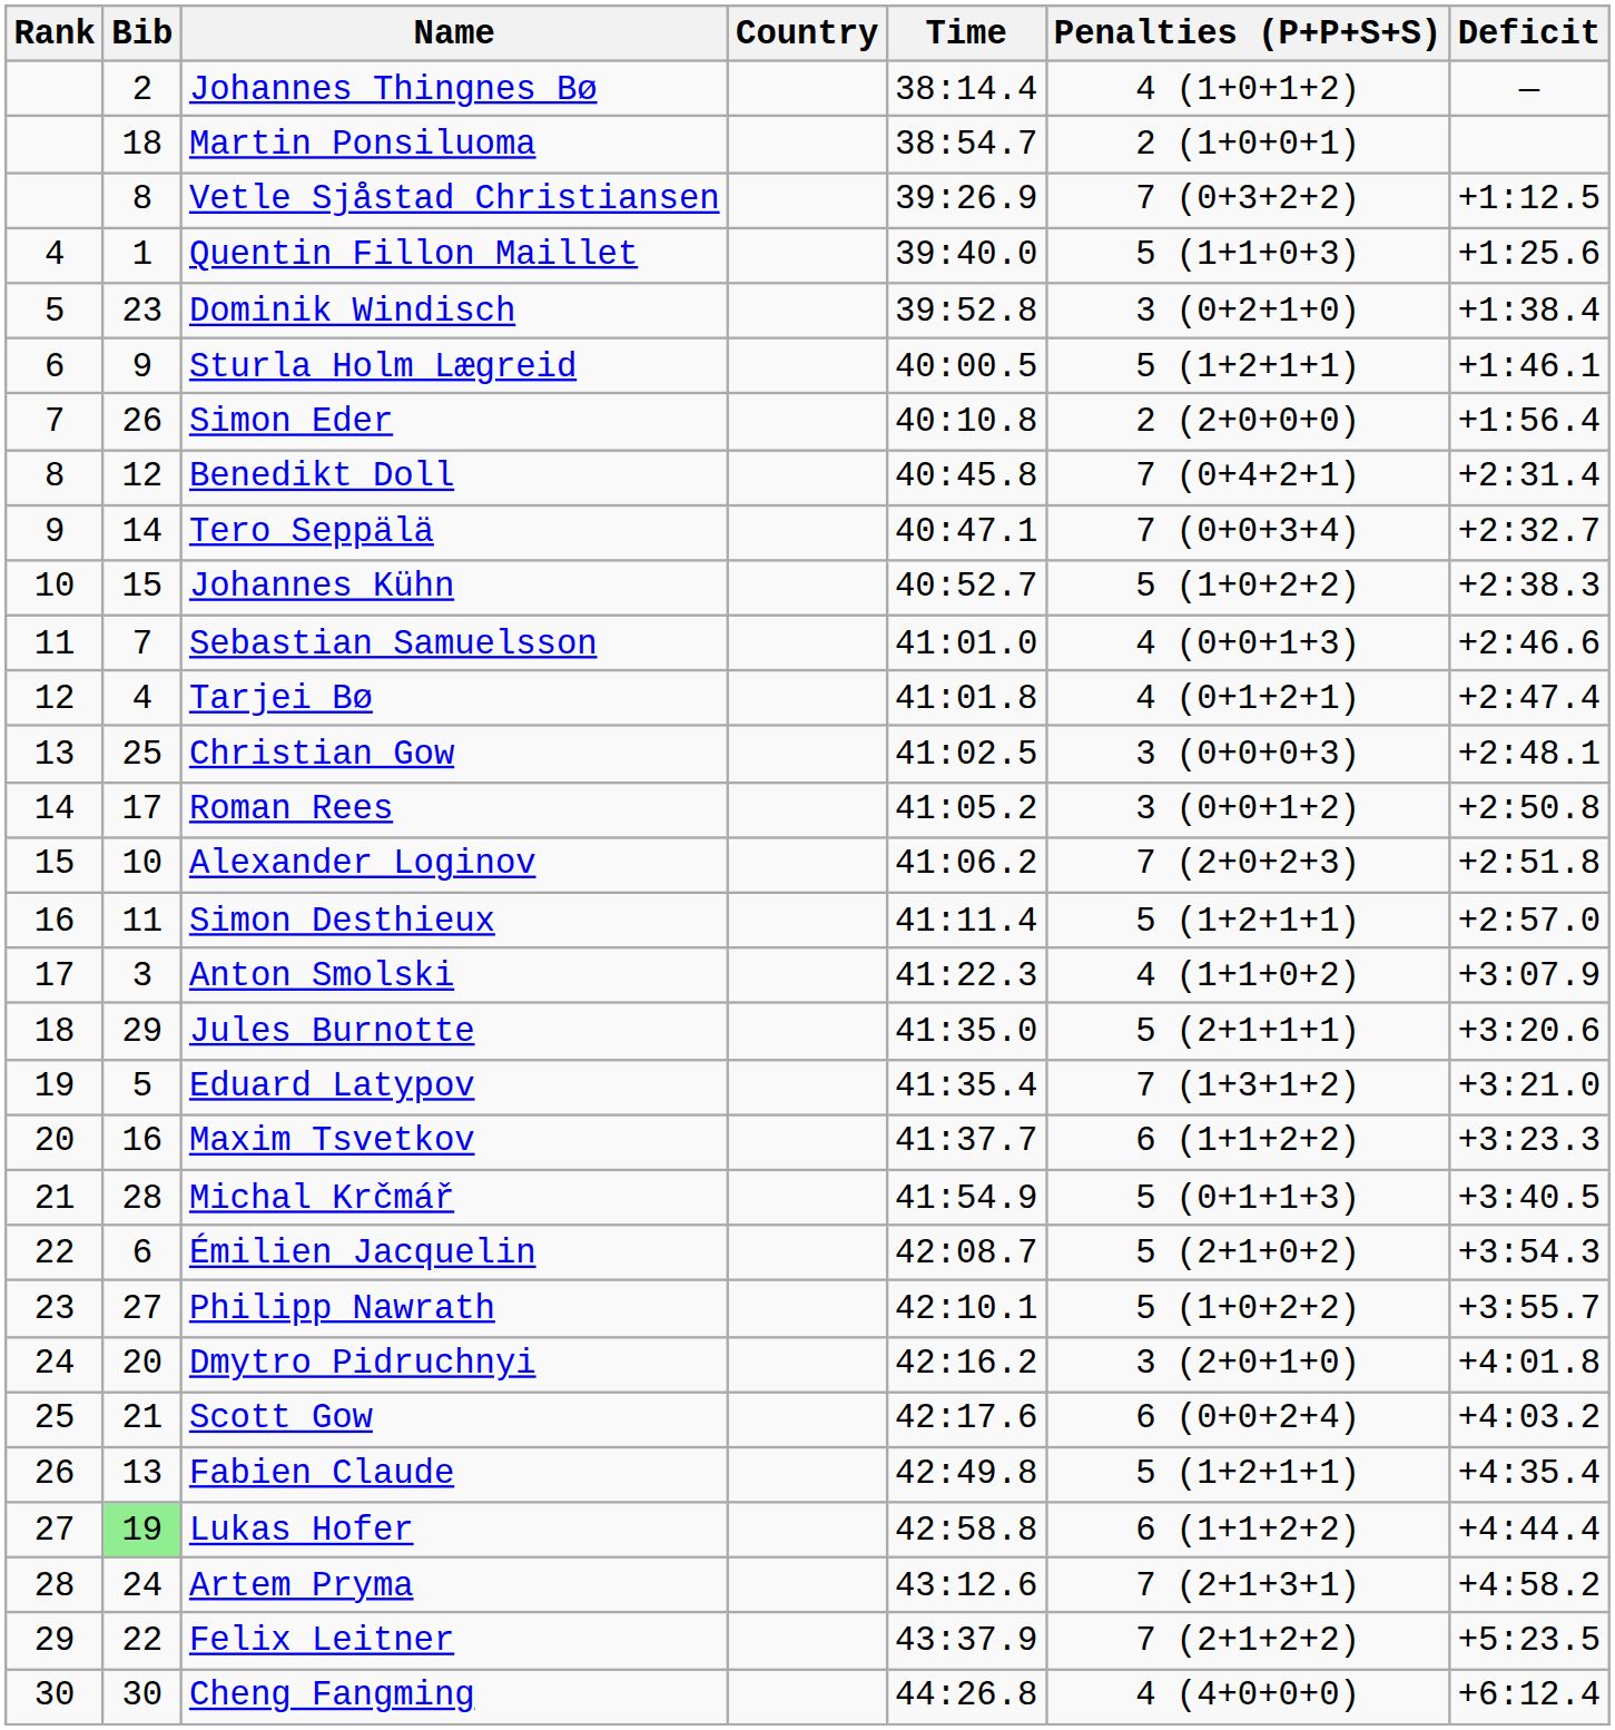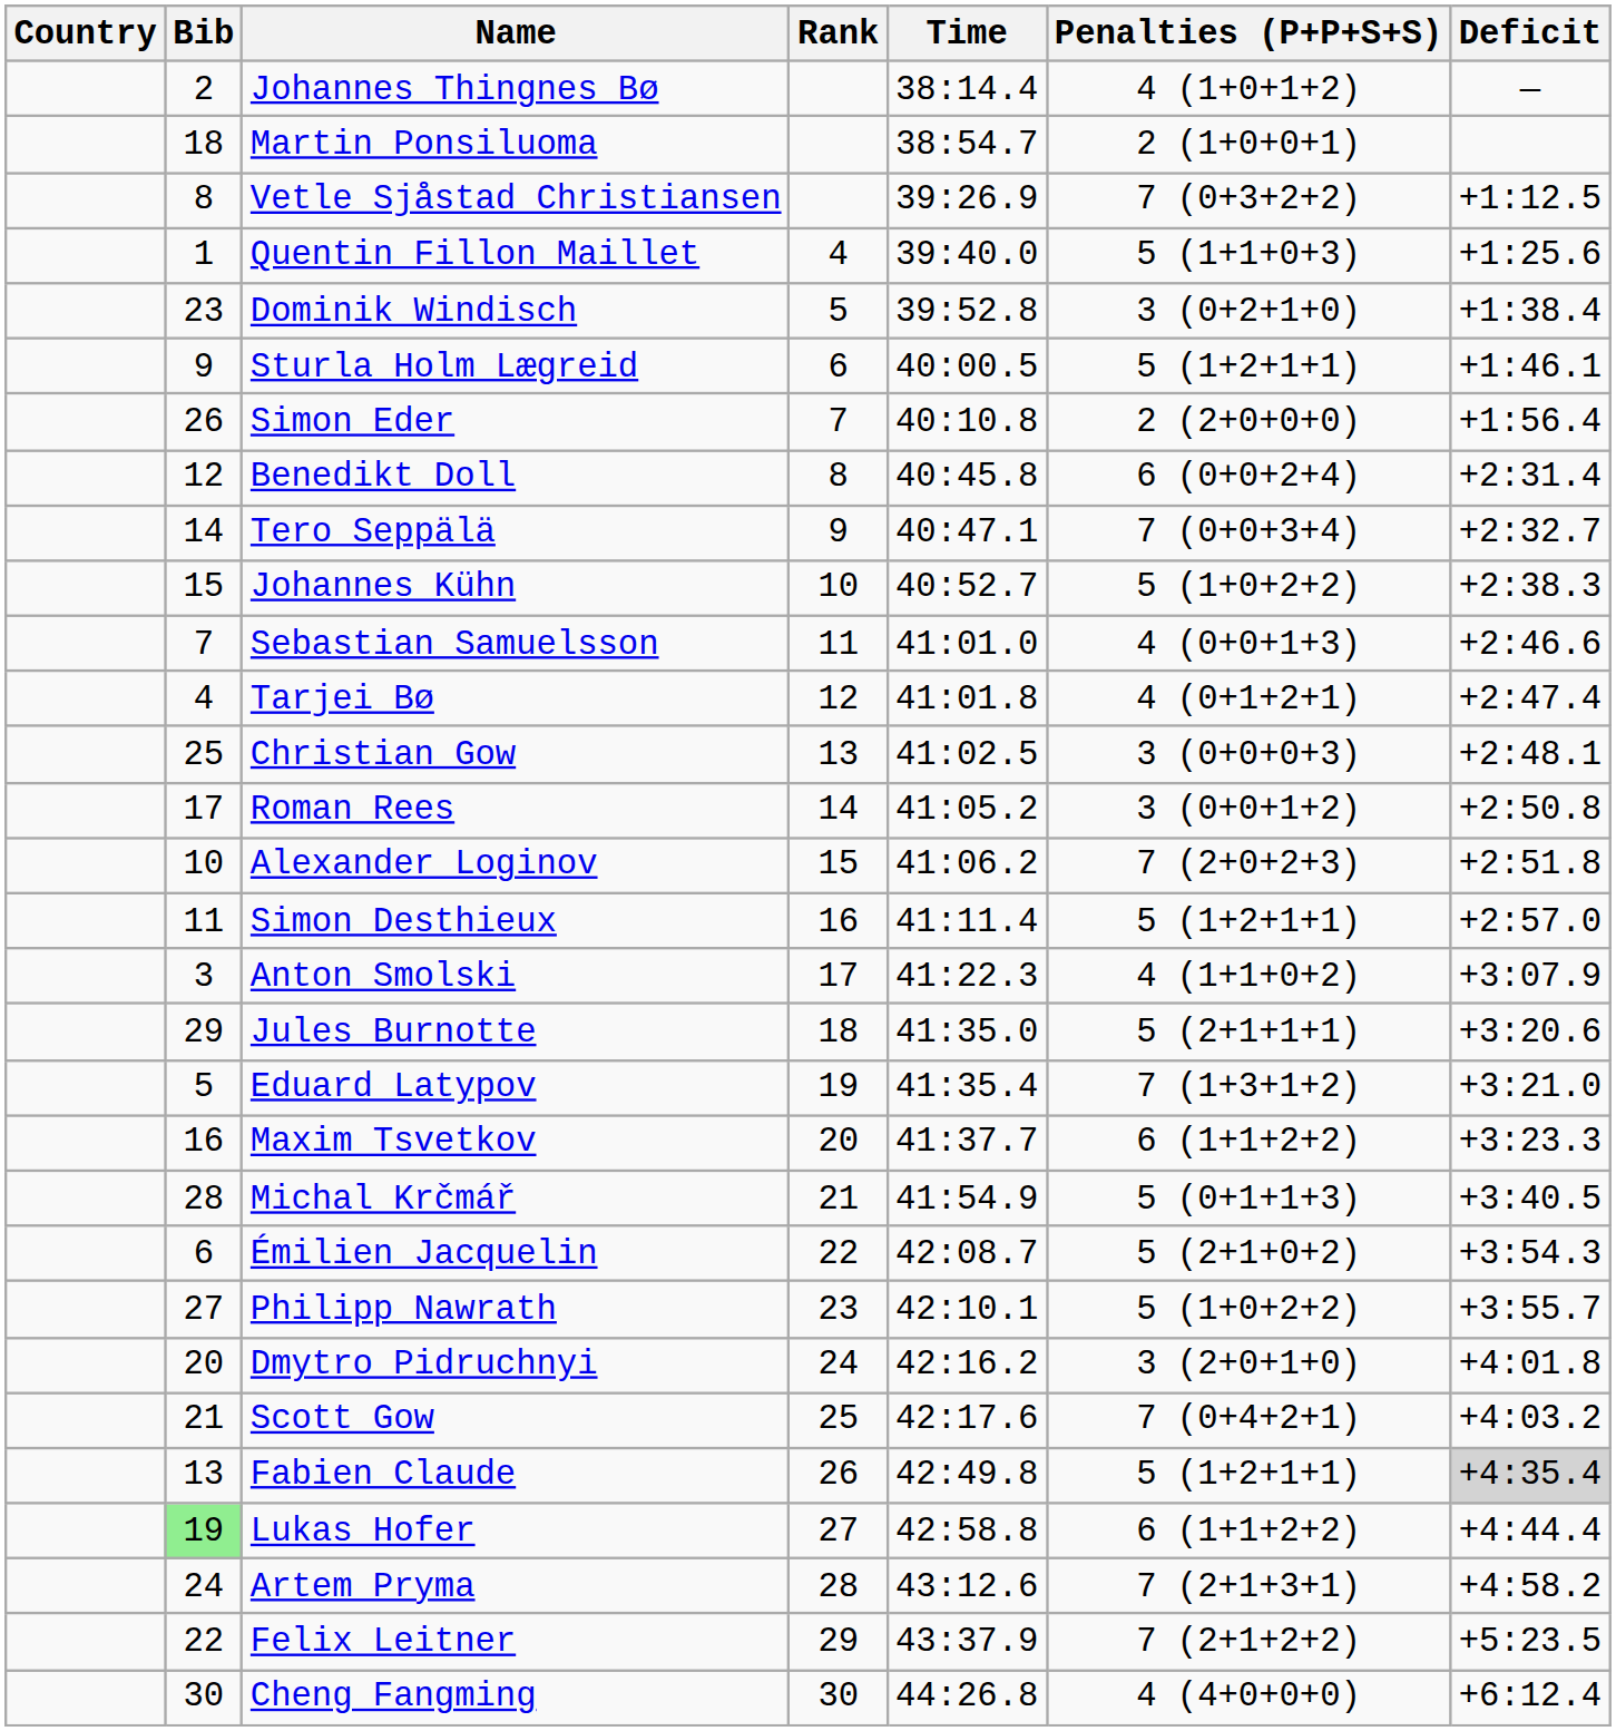 <table class="wikitable sortable" style="text-align:center">
 <tr>
-<th>Rank</th>
+<th>Country</th>
 <th>Bib</th>
 <th>Name</th>
-<th>Country</th>
+<th>Rank</th>
 <th>Time</th>
 <th>Penalties (P+P+S+S)</th>
 <th>Deficit</th>
 </tr>
 <tr>
-<td></td>
+<td align=left></td>
 <td>2</td>
 <td align=left><a href='#'>Johannes Thingnes Bø</a></td>
-<td align=left></td>
+<td></td>
 <td>38:14.4</td>
 <td>4 (1+0+1+2)</td>
 <td>—</td>
 </tr>
 <tr>
-<td></td>
+<td align=left></td>
 <td>18</td>
 <td align=left><a href='#'>Martin Ponsiluoma</a></td>
-<td align=left></td>
+<td></td>
 <td>38:54.7</td>
 <td>2 (1+0+0+1)</td>
 <td></td>
 </tr>
 <tr>
-<td></td>
+<td align=left></td>
 <td>8</td>
 <td align=left><a href='#'>Vetle Sjåstad Christiansen</a></td>
-<td align=left></td>
+<td></td>
 <td>39:26.9</td>
 <td>7 (0+3+2+2)</td>
 <td>+1:12.5</td>
 </tr>
 <tr>
-<td>4</td>
+<td align=left></td>
 <td>1</td>
 <td align=left><a href='#'>Quentin Fillon Maillet</a></td>
-<td align=left></td>
+<td>4</td>
 <td>39:40.0</td>
 <td>5 (1+1+0+3)</td>
 <td>+1:25.6</td>
 </tr>
 <tr>
-<td>5</td>
+<td align=left></td>
 <td>23</td>
 <td align=left><a href='#'>Dominik Windisch</a></td>
-<td align=left></td>
+<td>5</td>
 <td>39:52.8</td>
 <td>3 (0+2+1+0)</td>
 <td>+1:38.4</td>
 </tr>
 <tr>
-<td>6</td>
+<td align=left></td>
 <td>9</td>
 <td align=left><a href='#'>Sturla Holm Lægreid</a></td>
-<td align=left></td>
+<td>6</td>
 <td>40:00.5</td>
 <td>5 (1+2+1+1)</td>
 <td>+1:46.1</td>
 </tr>
 <tr>
-<td>7</td>
+<td align=left></td>
 <td>26</td>
 <td align=left><a href='#'>Simon Eder</a></td>
-<td align=left></td>
+<td>7</td>
 <td>40:10.8</td>
 <td>2 (2+0+0+0)</td>
 <td>+1:56.4</td>
 </tr>
 <tr>
-<td>8</td>
+<td align=left></td>
 <td>12</td>
 <td align=left><a href='#'>Benedikt Doll</a></td>
-<td align=left></td>
+<td>8</td>
 <td>40:45.8</td>
-<td>7 (0+4+2+1)</td>
+<td>6 (0+0+2+4)</td>
 <td>+2:31.4</td>
 </tr>
 <tr>
-<td>9</td>
+<td align=left></td>
 <td>14</td>
 <td align=left><a href='#'>Tero Seppälä</a></td>
-<td align=left></td>
+<td>9</td>
 <td>40:47.1</td>
 <td>7 (0+0+3+4)</td>
 <td>+2:32.7</td>
 </tr>
 <tr>
-<td>10</td>
+<td align=left></td>
 <td>15</td>
 <td align=left><a href='#'>Johannes Kühn</a></td>
-<td align=left></td>
+<td>10</td>
 <td>40:52.7</td>
 <td>5 (1+0+2+2)</td>
 <td>+2:38.3</td>
 </tr>
 <tr>
-<td>11</td>
+<td align=left></td>
 <td>7</td>
 <td align=left><a href='#'>Sebastian Samuelsson</a></td>
-<td align=left></td>
+<td>11</td>
 <td>41:01.0</td>
 <td>4 (0+0+1+3)</td>
 <td>+2:46.6</td>
 </tr>
 <tr>
-<td>12</td>
+<td align=left></td>
 <td>4</td>
 <td align=left><a href='#'>Tarjei Bø</a></td>
-<td align=left></td>
+<td>12</td>
 <td>41:01.8</td>
 <td>4 (0+1+2+1)</td>
 <td>+2:47.4</td>
 </tr>
 <tr>
-<td>13</td>
+<td align=left></td>
 <td>25</td>
 <td align=left><a href='#'>Christian Gow</a></td>
-<td align=left></td>
+<td>13</td>
 <td>41:02.5</td>
 <td>3 (0+0+0+3)</td>
 <td>+2:48.1</td>
 </tr>
 <tr>
-<td>14</td>
+<td align=left></td>
 <td>17</td>
 <td align=left><a href='#'>Roman Rees</a></td>
-<td align=left></td>
+<td>14</td>
 <td>41:05.2</td>
 <td>3 (0+0+1+2)</td>
 <td>+2:50.8</td>
 </tr>
 <tr>
-<td>15</td>
+<td align=left></td>
 <td>10</td>
 <td align=left><a href='#'>Alexander Loginov</a></td>
-<td align=left></td>
+<td>15</td>
 <td>41:06.2</td>
 <td>7 (2+0+2+3)</td>
 <td>+2:51.8</td>
 </tr>
 <tr>
-<td>16</td>
+<td align=left></td>
 <td>11</td>
 <td align=left><a href='#'>Simon Desthieux</a></td>
-<td align=left></td>
+<td>16</td>
 <td>41:11.4</td>
 <td>5 (1+2+1+1)</td>
 <td>+2:57.0</td>
 </tr>
 <tr>
-<td>17</td>
+<td align=left></td>
 <td>3</td>
 <td align=left><a href='#'>Anton Smolski</a></td>
-<td align=left></td>
+<td>17</td>
 <td>41:22.3</td>
 <td>4 (1+1+0+2)</td>
 <td>+3:07.9</td>
 </tr>
 <tr>
-<td>18</td>
+<td align=left></td>
 <td>29</td>
 <td align=left><a href='#'>Jules Burnotte</a></td>
-<td align=left></td>
+<td>18</td>
 <td>41:35.0</td>
 <td>5 (2+1+1+1)</td>
 <td>+3:20.6</td>
 </tr>
 <tr>
-<td>19</td>
+<td align=left></td>
 <td>5</td>
 <td align=left><a href='#'>Eduard Latypov</a></td>
-<td align=left></td>
+<td>19</td>
 <td>41:35.4</td>
 <td>7 (1+3+1+2)</td>
 <td>+3:21.0</td>
 </tr>
 <tr>
-<td>20</td>
+<td align=left></td>
 <td>16</td>
 <td align=left><a href='#'>Maxim Tsvetkov</a></td>
-<td align=left></td>
+<td>20</td>
 <td>41:37.7</td>
 <td>6 (1+1+2+2)</td>
 <td>+3:23.3</td>
 </tr>
 <tr>
-<td>21</td>
+<td align=left></td>
 <td>28</td>
 <td align=left><a href='#'>Michal Krčmář</a></td>
-<td align=left></td>
+<td>21</td>
 <td>41:54.9</td>
 <td>5 (0+1+1+3)</td>
 <td>+3:40.5</td>
 </tr>
 <tr>
-<td>22</td>
+<td align=left></td>
 <td>6</td>
 <td align=left><a href='#'>Émilien Jacquelin</a></td>
-<td align=left></td>
+<td>22</td>
 <td>42:08.7</td>
 <td>5 (2+1+0+2)</td>
 <td>+3:54.3</td>
 </tr>
 <tr>
-<td>23</td>
+<td align=left></td>
 <td>27</td>
 <td align=left><a href='#'>Philipp Nawrath</a></td>
-<td align=left></td>
+<td>23</td>
 <td>42:10.1</td>
 <td>5 (1+0+2+2)</td>
 <td>+3:55.7</td>
 </tr>
 <tr>
-<td>24</td>
+<td align=left></td>
 <td>20</td>
 <td align=left><a href='#'>Dmytro Pidruchnyi</a></td>
-<td align=left></td>
+<td>24</td>
 <td>42:16.2</td>
 <td>3 (2+0+1+0)</td>
 <td>+4:01.8</td>
 </tr>
 <tr>
-<td>25</td>
+<td align=left></td>
 <td>21</td>
 <td align=left><a href='#'>Scott Gow</a></td>
-<td align=left></td>
+<td>25</td>
 <td>42:17.6</td>
-<td>6 (0+0+2+4)</td>
+<td>7 (0+4+2+1)</td>
 <td>+4:03.2</td>
 </tr>
 <tr>
-<td>26</td>
+<td align=left></td>
 <td>13</td>
 <td align=left><a href='#'>Fabien Claude</a></td>
-<td align=left></td>
+<td>26</td>
 <td>42:49.8</td>
 <td>5 (1+2+1+1)</td>
-<td>+4:35.4</td>
+<td style="background: lightgrey;">+4:35.4</td>
 </tr>
 <tr>
-<td>27</td>
+<td align=left></td>
 <td style="background: lightgreen;">19</td>
 <td align=left><a href='#'>Lukas Hofer</a></td>
-<td align=left></td>
+<td>27</td>
 <td>42:58.8</td>
 <td>6 (1+1+2+2)</td>
 <td>+4:44.4</td>
 </tr>
 <tr>
-<td>28</td>
+<td align=left></td>
 <td>24</td>
 <td align=left><a href='#'>Artem Pryma</a></td>
-<td align=left></td>
+<td>28</td>
 <td>43:12.6</td>
 <td>7 (2+1+3+1)</td>
 <td>+4:58.2</td>
 </tr>
 <tr>
-<td>29</td>
+<td align=left></td>
 <td>22</td>
 <td align=left><a href='#'>Felix Leitner</a></td>
-<td align=left></td>
+<td>29</td>
 <td>43:37.9</td>
 <td>7 (2+1+2+2)</td>
 <td>+5:23.5</td>
 </tr>
 <tr>
-<td>30</td>
+<td align=left></td>
 <td>30</td>
 <td align=left><a href='#'>Cheng Fangming</a></td>
-<td align=left></td>
+<td>30</td>
 <td>44:26.8</td>
 <td>4 (4+0+0+0)</td>
 <td>+6:12.4</td>
 </tr>
 </table>
